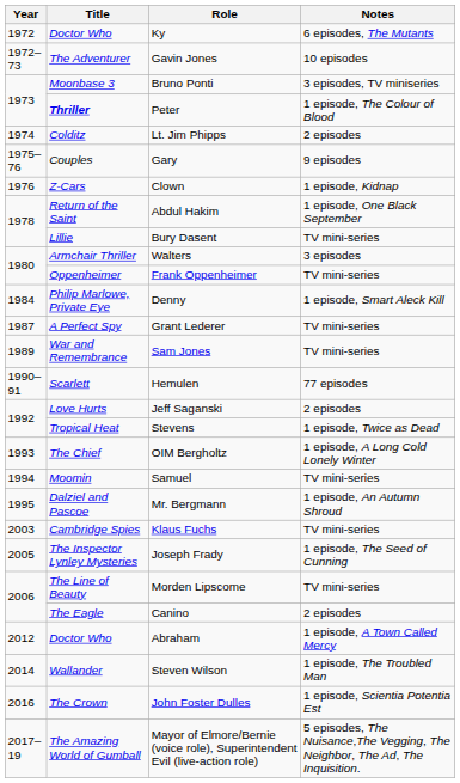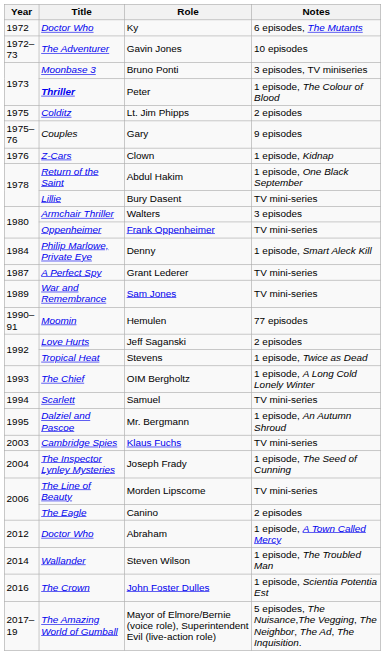 <table class="wikitable sortable">
 <tr>
 <th>Year</th>
 <th>Title</th>
 <th>Role</th>
 <th class="unsortable">Notes</th>
 </tr>
 <tr>
 <td>1972</td>
 <td><em><a href='#'>Doctor Who</a></em></td>
 <td>Ky</td>
 <td>6 episodes, <em><a href='#'>The Mutants</a></em></td>
 </tr>
 <tr>
 <td>1972–73</td>
 <td data-sort-value="Adventurer, The"><em><a href='#'>The Adventurer</a></em></td>
 <td>Gavin Jones</td>
 <td>10 episodes</td>
 </tr>
 <tr>
 <td rowspan=2>1973</td>
 <td><em><a href='#'>Moonbase 3</a></em></td>
 <td>Bruno Ponti</td>
 <td>3 episodes, TV miniseries</td>
 </tr>
 <tr>
 <td><strong><em><a href='#'>Thriller</a></em></strong></td>
 <td>Peter</td>
 <td>1 episode, <em>The Colour of Blood</em></td>
 </tr>
 <tr>
-<td>1974</td>
+<td>1975</td>
 <td><em><a href='#'>Colditz</a></em></td>
 <td>Lt. Jim Phipps</td>
 <td>2 episodes</td>
 </tr>
 <tr>
 <td>1975–76</td>
 <td><em>Couples</em></td>
 <td>Gary</td>
 <td>9 episodes</td>
 </tr>
 <tr>
 <td>1976</td>
 <td><em><a href='#'>Z-Cars</a></em></td>
 <td>Clown</td>
 <td>1 episode, <em>Kidnap</em></td>
 </tr>
 <tr>
 <td rowspan=2>1978</td>
 <td><em><a href='#'>Return of the Saint</a></em></td>
 <td>Abdul Hakim</td>
 <td>1 episode, <em>One Black September</em></td>
 </tr>
 <tr>
 <td><em><a href='#'>Lillie</a></em></td>
 <td>Bury Dasent</td>
 <td>TV mini-series</td>
 </tr>
 <tr>
 <td rowspan=2>1980</td>
 <td><em><a href='#'>Armchair Thriller</a></em></td>
 <td>Walters</td>
 <td>3 episodes</td>
 </tr>
 <tr>
 <td><em><a href='#'>Oppenheimer</a></em></td>
 <td><a href='#'>Frank Oppenheimer</a></td>
 <td>TV mini-series</td>
 </tr>
 <tr>
 <td>1984</td>
 <td><em><a href='#'>Philip Marlowe, Private Eye</a></em></td>
 <td>Denny</td>
 <td>1 episode, <em>Smart Aleck Kill</em></td>
 </tr>
 <tr>
 <td>1987</td>
 <td data-sort-value="Perfect Spy, A"><em><a href='#'>A Perfect Spy</a></em></td>
 <td>Grant Lederer</td>
 <td>TV mini-series</td>
 </tr>
 <tr>
 <td>1989</td>
 <td><em><a href='#'>War and Remembrance</a></em></td>
 <td><a href='#'>Sam Jones</a></td>
 <td>TV mini-series</td>
 </tr>
 <tr>
 <td>1990–91</td>
-<td><em><a href='#'>Scarlett</a></em></td>
+<td><em><a href='#'>Moomin</a></em></td>
 <td>Hemulen</td>
 <td>77 episodes</td>
 </tr>
 <tr>
 <td rowspan=2>1992</td>
 <td><em><a href='#'>Love Hurts</a></em></td>
 <td>Jeff Saganski</td>
 <td>2 episodes</td>
 </tr>
 <tr>
 <td><em><a href='#'>Tropical Heat</a></em></td>
 <td>Stevens</td>
 <td>1 episode, <em>Twice as Dead</em></td>
 </tr>
 <tr>
 <td>1993</td>
 <td data-sort-value="Chief, The"><em><a href='#'>The Chief</a></em></td>
 <td>OIM Bergholtz</td>
 <td>1 episode, <em>A Long Cold Lonely Winter</em></td>
 </tr>
 <tr>
 <td>1994</td>
-<td><em><a href='#'>Moomin</a></em></td>
+<td><em><a href='#'>Scarlett</a></em></td>
 <td>Samuel</td>
 <td>TV mini-series</td>
 </tr>
 <tr>
 <td>1995</td>
 <td><em><a href='#'>Dalziel and Pascoe</a></em></td>
 <td>Mr. Bergmann</td>
 <td>1 episode, <em>An Autumn Shroud</em></td>
 </tr>
 <tr>
 <td>2003</td>
 <td><em><a href='#'>Cambridge Spies</a></em></td>
 <td><a href='#'>Klaus Fuchs</a></td>
 <td>TV mini-series</td>
 </tr>
 <tr>
-<td>2005</td>
+<td>2004</td>
 <td data-sort-value="Inspector Lynley Mysteries, The"><em><a href='#'>The Inspector Lynley Mysteries</a></em></td>
 <td>Joseph Frady</td>
 <td>1 episode, <em>The Seed of Cunning</em></td>
 </tr>
 <tr>
 <td rowspan="2">2006</td>
 <td data-sort-value="Line of Beauty, The"><em><a href='#'>The Line of Beauty</a></em></td>
 <td>Morden Lipscome</td>
 <td>TV mini-series</td>
 </tr>
 <tr>
 <td data-sort-value="Eagle, The"><em><a href='#'>The Eagle</a></em></td>
 <td>Canino</td>
 <td>2 episodes</td>
 </tr>
 <tr>
 <td>2012</td>
 <td><em><a href='#'>Doctor Who</a></em></td>
 <td>Abraham</td>
 <td>1 episode, <em><a href='#'>A Town Called Mercy</a></em></td>
 </tr>
 <tr>
 <td>2014</td>
 <td><em><a href='#'>Wallander</a></em></td>
 <td>Steven Wilson</td>
 <td>1 episode, <em>The Troubled Man</em></td>
 </tr>
 <tr>
 <td>2016</td>
 <td data-sort-value="Crown, The"><em><a href='#'>The Crown</a></em></td>
 <td><a href='#'>John Foster Dulles</a></td>
 <td>1 episode, <em>Scientia Potentia Est</em></td>
 </tr>
 <tr>
 <td>2017–19</td>
 <td data-sort-value="Amazing World of Gumball, The"><em><a href='#'>The Amazing World of Gumball</a></em></td>
 <td>Mayor of Elmore/Bernie (voice role), Superintendent Evil (live-action role)</td>
 <td>5 episodes, <em>The Nuisance</em>,<em>The Vegging</em>, <em>The Neighbor</em>, <em>The Ad</em>, <em>The Inquisition</em>.</td>
 </tr>
 </table>
